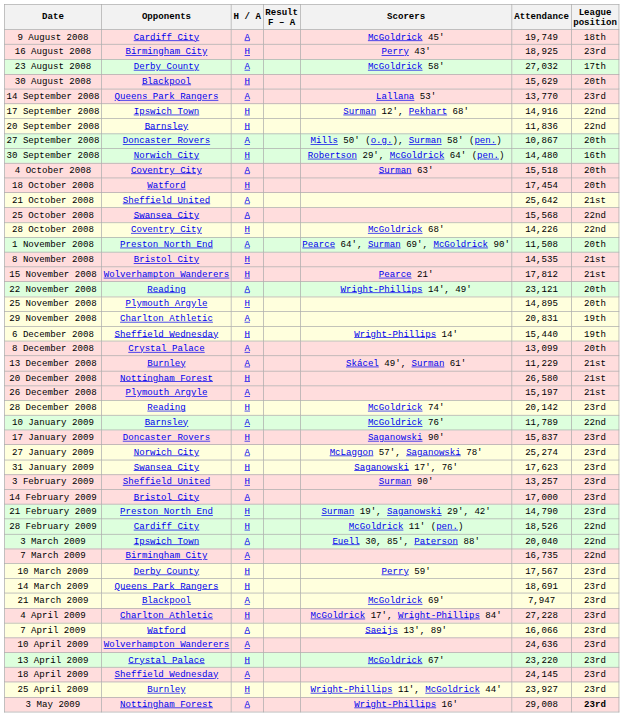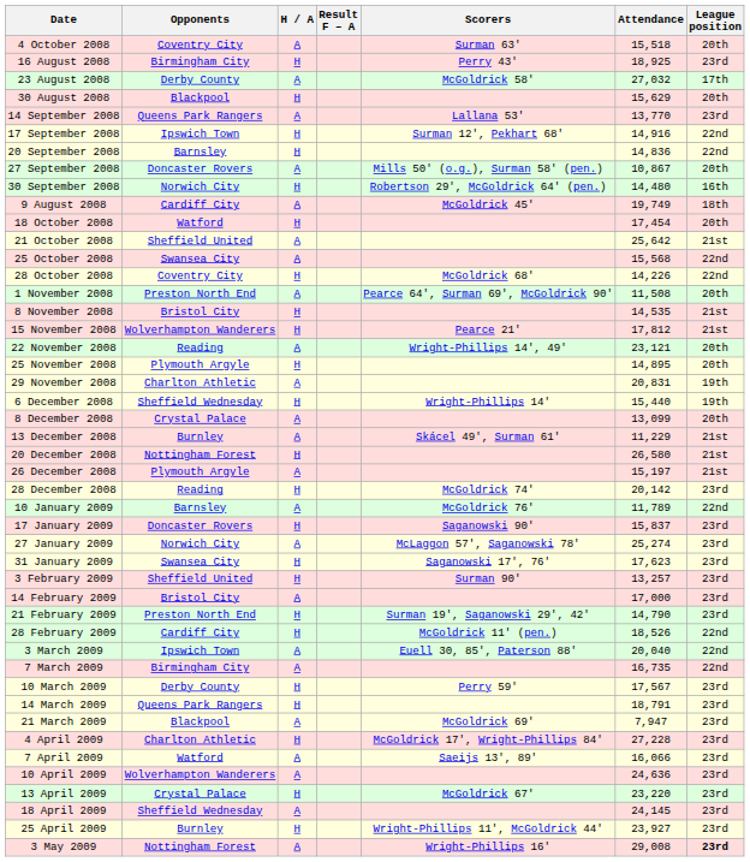 <table class="wikitable" style="text-align:center">
 <tr>
 <th>Date</th>
 <th>Opponents</th>
 <th>H / A</th>
 <th>Result<br>F – A</th>
 <th>Scorers</th>
 <th>Attendance</th>
 <th>League<br>position</th>
 </tr>
 <tr bgcolor="#ffdddd">
-<td>9 August 2008</td>
-<td><a href='#'>Cardiff City</a></td>
+<td>4 October 2008</td>
+<td><a href='#'>Coventry City</a></td>
 <td><a href='#'>A</a></td>
 <td> </td>
-<td><a href='#'>McGoldrick</a> 45'</td>
-<td>19,749</td>
-<td>18th</td>
+<td><a href='#'>Surman</a> 63'</td>
+<td>15,518</td>
+<td>20th</td>
 </tr>
 <tr bgcolor="#ffdddd">
 <td>16 August 2008</td>
 <td><a href='#'>Birmingham City</a></td>
 <td><a href='#'>H</a></td>
 <td> </td>
 <td><a href='#'>Perry</a> 43'</td>
 <td>18,925</td>
 <td>23rd</td>
 </tr>
 <tr bgcolor="#ddffdd">
 <td>23 August 2008</td>
 <td><a href='#'>Derby County</a></td>
 <td><a href='#'>A</a></td>
 <td> </td>
 <td><a href='#'>McGoldrick</a> 58'</td>
 <td>27,032</td>
 <td>17th</td>
 </tr>
 <tr bgcolor="#ffdddd">
 <td>30 August 2008</td>
 <td><a href='#'>Blackpool</a></td>
 <td><a href='#'>H</a></td>
 <td> </td>
 <td></td>
 <td>15,629</td>
 <td>20th</td>
 </tr>
 <tr bgcolor="#ffdddd">
 <td>14 September 2008</td>
 <td><a href='#'>Queens Park Rangers</a></td>
 <td><a href='#'>A</a></td>
 <td> </td>
 <td><a href='#'>Lallana</a> 53'</td>
 <td>13,770</td>
 <td>23rd</td>
 </tr>
 <tr bgcolor="#ffffdd">
 <td>17 September 2008</td>
 <td><a href='#'>Ipswich Town</a></td>
 <td><a href='#'>H</a></td>
 <td> </td>
 <td><a href='#'>Surman</a> 12', <a href='#'>Pekhart</a> 68'</td>
 <td>14,916</td>
 <td>22nd</td>
 </tr>
 <tr bgcolor="#ffffdd">
 <td>20 September 2008</td>
 <td><a href='#'>Barnsley</a></td>
 <td><a href='#'>H</a></td>
 <td> </td>
 <td></td>
-<td>11,836</td>
+<td>14,836</td>
 <td>22nd</td>
 </tr>
 <tr bgcolor="#ddffdd">
 <td>27 September 2008</td>
 <td><a href='#'>Doncaster Rovers</a></td>
 <td><a href='#'>A</a></td>
 <td> </td>
 <td><a href='#'>Mills</a> 50' (<a href='#'>o.g.</a>), <a href='#'>Surman</a> 58' (<a href='#'>pen.</a>)</td>
 <td>10,867</td>
 <td>20th</td>
 </tr>
 <tr bgcolor="#ddffdd">
 <td>30 September 2008</td>
 <td><a href='#'>Norwich City</a></td>
 <td><a href='#'>H</a></td>
 <td> </td>
 <td><a href='#'>Robertson</a> 29', <a href='#'>McGoldrick</a> 64' (<a href='#'>pen.</a>)</td>
 <td>14,480</td>
 <td>16th</td>
 </tr>
 <tr bgcolor="#ffdddd">
-<td>4 October 2008</td>
-<td><a href='#'>Coventry City</a></td>
+<td>9 August 2008</td>
+<td><a href='#'>Cardiff City</a></td>
 <td><a href='#'>A</a></td>
 <td> </td>
-<td><a href='#'>Surman</a> 63'</td>
-<td>15,518</td>
-<td>20th</td>
+<td><a href='#'>McGoldrick</a> 45'</td>
+<td>19,749</td>
+<td>18th</td>
 </tr>
 <tr bgcolor="#ffdddd">
 <td>18 October 2008</td>
 <td><a href='#'>Watford</a></td>
 <td><a href='#'>H</a></td>
 <td> </td>
 <td></td>
 <td>17,454</td>
 <td>20th</td>
 </tr>
 <tr bgcolor="#ffffdd">
 <td>21 October 2008</td>
 <td><a href='#'>Sheffield United</a></td>
 <td><a href='#'>A</a></td>
 <td> </td>
 <td></td>
 <td>25,642</td>
 <td>21st</td>
 </tr>
 <tr bgcolor="#ffdddd">
 <td>25 October 2008</td>
 <td><a href='#'>Swansea City</a></td>
 <td><a href='#'>A</a></td>
 <td> </td>
 <td></td>
 <td>15,568</td>
 <td>22nd</td>
 </tr>
 <tr bgcolor="#ffffdd">
 <td>28 October 2008</td>
 <td><a href='#'>Coventry City</a></td>
 <td><a href='#'>H</a></td>
 <td> </td>
 <td><a href='#'>McGoldrick</a> 68'</td>
 <td>14,226</td>
 <td>22nd</td>
 </tr>
 <tr bgcolor="#ddffdd">
 <td>1 November 2008</td>
 <td><a href='#'>Preston North End</a></td>
 <td><a href='#'>A</a></td>
 <td> </td>
 <td><a href='#'>Pearce</a> 64', <a href='#'>Surman</a> 69', <a href='#'>McGoldrick</a> 90'</td>
 <td>11,508</td>
 <td>20th</td>
 </tr>
 <tr bgcolor="#ffdddd">
 <td>8 November 2008</td>
 <td><a href='#'>Bristol City</a></td>
 <td><a href='#'>H</a></td>
 <td> </td>
 <td></td>
 <td>14,535</td>
 <td>21st</td>
 </tr>
 <tr bgcolor="#ffdddd">
 <td>15 November 2008</td>
 <td><a href='#'>Wolverhampton Wanderers</a></td>
 <td><a href='#'>H</a></td>
 <td> </td>
 <td><a href='#'>Pearce</a> 21'</td>
 <td>17,812</td>
 <td>21st</td>
 </tr>
 <tr bgcolor="#ddffdd">
 <td>22 November 2008</td>
 <td><a href='#'>Reading</a></td>
 <td><a href='#'>A</a></td>
 <td> </td>
 <td><a href='#'>Wright-Phillips</a> 14', 49'</td>
 <td>23,121</td>
 <td>20th</td>
 </tr>
 <tr bgcolor="#ffffdd">
 <td>25 November 2008</td>
 <td><a href='#'>Plymouth Argyle</a></td>
 <td><a href='#'>H</a></td>
 <td> </td>
 <td></td>
 <td>14,895</td>
 <td>20th</td>
 </tr>
 <tr bgcolor="#ffffdd">
 <td>29 November 2008</td>
 <td><a href='#'>Charlton Athletic</a></td>
 <td><a href='#'>A</a></td>
 <td> </td>
 <td></td>
 <td>20,831</td>
 <td>19th</td>
 </tr>
 <tr bgcolor="#ffffdd">
 <td>6 December 2008</td>
 <td><a href='#'>Sheffield Wednesday</a></td>
 <td><a href='#'>H</a></td>
 <td> </td>
 <td><a href='#'>Wright-Phillips</a> 14'</td>
 <td>15,440</td>
 <td>19th</td>
 </tr>
 <tr bgcolor="#ffdddd">
 <td>8 December 2008</td>
 <td><a href='#'>Crystal Palace</a></td>
 <td><a href='#'>A</a></td>
 <td> </td>
 <td></td>
 <td>13,099</td>
 <td>20th</td>
 </tr>
 <tr bgcolor="#ffdddd">
 <td>13 December 2008</td>
 <td><a href='#'>Burnley</a></td>
 <td><a href='#'>A</a></td>
 <td> </td>
 <td><a href='#'>Skácel</a> 49', <a href='#'>Surman</a> 61'</td>
 <td>11,229</td>
 <td>21st</td>
 </tr>
 <tr bgcolor="#ffdddd">
 <td>20 December 2008</td>
 <td><a href='#'>Nottingham Forest</a></td>
 <td><a href='#'>H</a></td>
 <td> </td>
 <td></td>
 <td>26,580</td>
 <td>21st</td>
 </tr>
 <tr bgcolor="#ffdddd">
 <td>26 December 2008</td>
 <td><a href='#'>Plymouth Argyle</a></td>
 <td><a href='#'>A</a></td>
 <td> </td>
 <td></td>
 <td>15,197</td>
 <td>21st</td>
 </tr>
 <tr bgcolor="#ffffdd">
 <td>28 December 2008</td>
 <td><a href='#'>Reading</a></td>
 <td><a href='#'>H</a></td>
 <td></td>
 <td><a href='#'>McGoldrick</a> 74'</td>
 <td>20,142</td>
 <td>23rd</td>
 </tr>
 <tr bgcolor="#ddffdd">
 <td>10 January 2009</td>
 <td><a href='#'>Barnsley</a></td>
 <td><a href='#'>A</a></td>
 <td> </td>
 <td><a href='#'>McGoldrick</a> 76'</td>
 <td>11,789</td>
 <td>22nd</td>
 </tr>
 <tr bgcolor="#ffdddd">
 <td>17 January 2009</td>
 <td><a href='#'>Doncaster Rovers</a></td>
 <td><a href='#'>H</a></td>
 <td> </td>
 <td><a href='#'>Saganowski</a> 90'</td>
 <td>15,837</td>
 <td>23rd</td>
 </tr>
 <tr bgcolor="#ffffdd">
 <td>27 January 2009</td>
 <td><a href='#'>Norwich City</a></td>
 <td><a href='#'>A</a></td>
 <td> </td>
 <td><a href='#'>McLaggon</a> 57', <a href='#'>Saganowski</a> 78'</td>
 <td>25,274</td>
 <td>23rd</td>
 </tr>
 <tr bgcolor="#ffffdd">
 <td>31 January 2009</td>
 <td><a href='#'>Swansea City</a></td>
 <td><a href='#'>H</a></td>
 <td> </td>
 <td><a href='#'>Saganowski</a> 17', 76'</td>
 <td>17,623</td>
 <td>23rd</td>
 </tr>
 <tr bgcolor="#ffdddd">
 <td>3 February 2009</td>
 <td><a href='#'>Sheffield United</a></td>
 <td><a href='#'>H</a></td>
 <td> </td>
 <td><a href='#'>Surman</a> 90'</td>
 <td>13,257</td>
 <td>23rd</td>
 </tr>
 <tr bgcolor="#ffdddd">
 <td>14 February 2009</td>
 <td><a href='#'>Bristol City</a></td>
 <td><a href='#'>A</a></td>
 <td> </td>
 <td></td>
 <td>17,000</td>
 <td>23rd</td>
 </tr>
 <tr bgcolor="#ddffdd">
 <td>21 February 2009</td>
 <td><a href='#'>Preston North End</a></td>
 <td><a href='#'>H</a></td>
 <td> </td>
 <td><a href='#'>Surman</a> 19', <a href='#'>Saganowski</a> 29', 42'</td>
 <td>14,790</td>
 <td>23rd</td>
 </tr>
 <tr bgcolor="#ddffdd">
 <td>28 February 2009</td>
 <td><a href='#'>Cardiff City</a></td>
 <td><a href='#'>H</a></td>
 <td> </td>
 <td><a href='#'>McGoldrick</a> 11' (<a href='#'>pen.</a>)</td>
 <td>18,526</td>
 <td>22nd</td>
 </tr>
 <tr bgcolor="#ddffdd">
 <td>3 March 2009</td>
 <td><a href='#'>Ipswich Town</a></td>
 <td><a href='#'>A</a></td>
 <td> </td>
 <td><a href='#'>Euell</a> 30, 85', <a href='#'>Paterson</a> 88'</td>
 <td>20,040</td>
 <td>22nd</td>
 </tr>
 <tr bgcolor="#ffdddd">
 <td>7 March 2009</td>
 <td><a href='#'>Birmingham City</a></td>
 <td><a href='#'>A</a></td>
 <td> </td>
 <td></td>
 <td>16,735</td>
 <td>22nd</td>
 </tr>
 <tr bgcolor="#ffffdd">
 <td>10 March 2009</td>
 <td><a href='#'>Derby County</a></td>
 <td><a href='#'>H</a></td>
 <td> </td>
 <td><a href='#'>Perry</a> 59'</td>
 <td>17,567</td>
 <td>23rd</td>
 </tr>
 <tr bgcolor="#ffffdd">
 <td>14 March 2009</td>
 <td><a href='#'>Queens Park Rangers</a></td>
 <td><a href='#'>H</a></td>
 <td> </td>
 <td></td>
-<td>18,691</td>
+<td>18,791</td>
 <td>23rd</td>
 </tr>
 <tr bgcolor="#ffffdd">
 <td>21 March 2009</td>
 <td><a href='#'>Blackpool</a></td>
 <td><a href='#'>A</a></td>
 <td> </td>
 <td><a href='#'>McGoldrick</a> 69'</td>
 <td>7,947</td>
 <td>23rd</td>
 </tr>
 <tr bgcolor="#ffdddd">
 <td>4 April 2009</td>
 <td><a href='#'>Charlton Athletic</a></td>
 <td><a href='#'>H</a></td>
 <td> </td>
 <td><a href='#'>McGoldrick</a> 17', <a href='#'>Wright-Phillips</a> 84'</td>
 <td>27,228</td>
 <td>23rd</td>
 </tr>
 <tr bgcolor="#ffffdd">
 <td>7 April 2009</td>
 <td><a href='#'>Watford</a></td>
 <td><a href='#'>A</a></td>
 <td></td>
 <td><a href='#'>Saeijs</a> 13', 89'</td>
 <td>16,066</td>
 <td>23rd</td>
 </tr>
 <tr bgcolor="#ffdddd">
 <td>10 April 2009</td>
 <td><a href='#'>Wolverhampton Wanderers</a></td>
 <td><a href='#'>A</a></td>
 <td> </td>
 <td></td>
 <td>24,636</td>
 <td>23rd</td>
 </tr>
 <tr bgcolor="#ddffdd">
 <td>13 April 2009</td>
 <td><a href='#'>Crystal Palace</a></td>
 <td><a href='#'>H</a></td>
 <td> </td>
 <td><a href='#'>McGoldrick</a> 67'</td>
 <td>23,220</td>
 <td>23rd</td>
 </tr>
 <tr bgcolor="#ffdddd">
 <td>18 April 2009</td>
 <td><a href='#'>Sheffield Wednesday</a></td>
 <td><a href='#'>A</a></td>
 <td> </td>
 <td></td>
 <td>24,145</td>
 <td>23rd</td>
 </tr>
 <tr bgcolor="#ffffdd">
 <td>25 April 2009</td>
 <td><a href='#'>Burnley</a></td>
 <td><a href='#'>H</a></td>
 <td> </td>
 <td><a href='#'>Wright-Phillips</a> 11', <a href='#'>McGoldrick</a> 44'</td>
 <td>23,927</td>
 <td>23rd</td>
 </tr>
 <tr bgcolor="#ffdddd">
 <td>3 May 2009</td>
 <td><a href='#'>Nottingham Forest</a></td>
 <td><a href='#'>A</a></td>
 <td> </td>
 <td><a href='#'>Wright-Phillips</a> 16'</td>
 <td>29,008</td>
 <td><strong>23rd</strong></td>
 </tr>
 </table>
